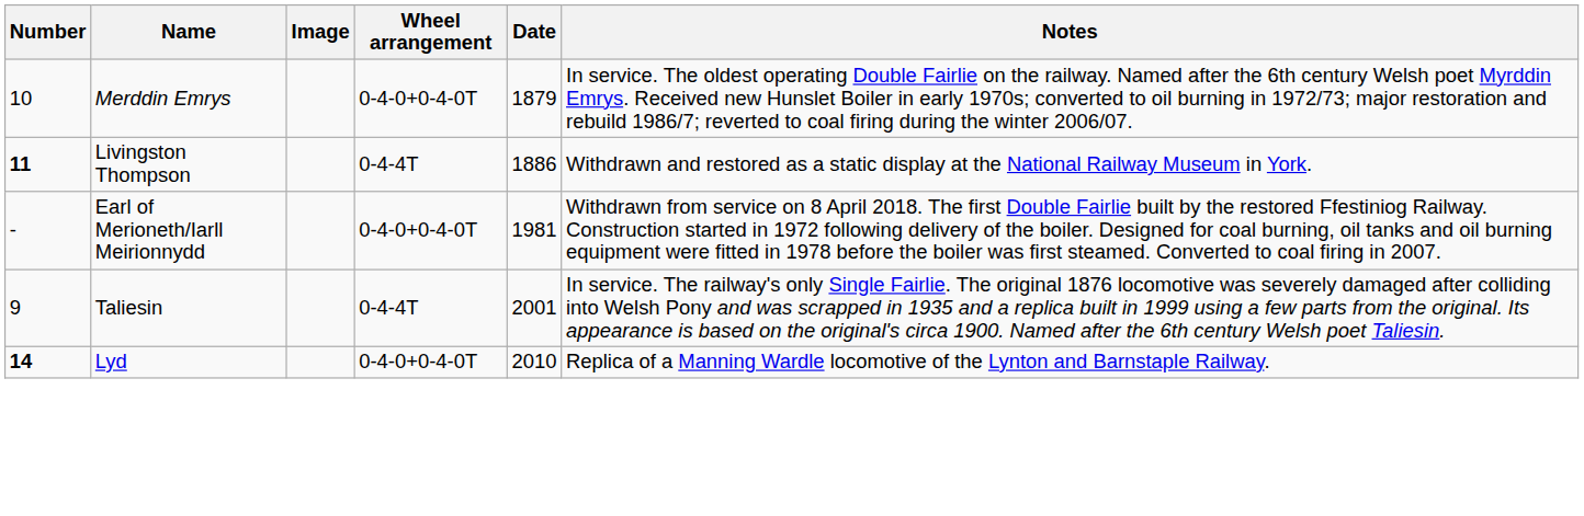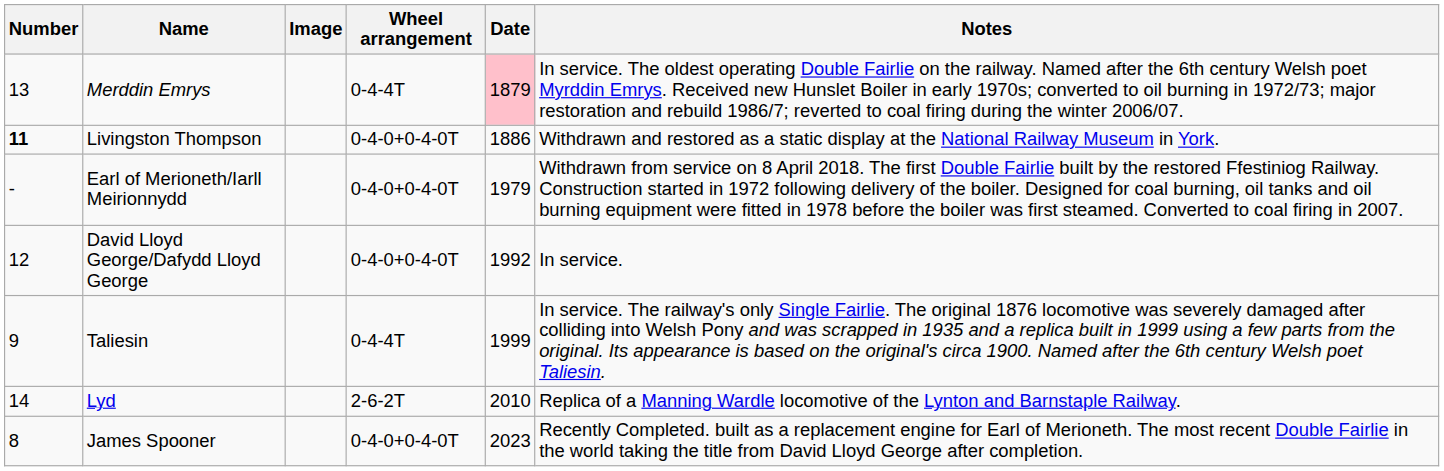 <table class="wikitable">
 <tr>
 <th>Number</th>
 <th>Name</th>
 <th>Image</th>
 <th>Wheel arrangement</th>
 <th>Date</th>
 <th>Notes</th>
 </tr>
 <tr>
-<td>10</td>
+<td>13</td>
 <td><em>Merddin Emrys</em></td>
 <td></td>
-<td>0-4-0+0-4-0T</td>
-<td>1879</td>
+<td>0-4-4T</td>
+<td style="background: pink;">1879</td>
 <td>In service. The oldest operating <a href='#'>Double Fairlie</a> on the railway. Named after the 6th century Welsh poet <a href='#'>Myrddin Emrys</a>. Received new Hunslet Boiler in early 1970s; converted to oil burning in 1972/73; major restoration and rebuild 1986/7; reverted to coal firing during the winter 2006/07.</td>
 </tr>
 <tr>
 <td><strong>11</strong></td>
 <td>Livingston Thompson<em></td>
 <td></td>
-<td>0-4-4T</td>
+<td>0-4-0+0-4-0T</td>
 <td>1886</td>
 <td>Withdrawn and restored as a static display at the <a href='#'>National Railway Museum</a> in <a href='#'>York</a>.</td>
 </tr>
 <tr>
 <td>-</td>
 <td></em>Earl of Merioneth/Iarll Meirionnydd<em></td>
 <td></td>
 <td>0-4-0+0-4-0T</td>
-<td>1981</td>
+<td>1979</td>
 <td>Withdrawn from service on 8 April 2018. The first <a href='#'>Double Fairlie</a> built by the restored Ffestiniog Railway. Construction started in 1972 following delivery of the boiler. Designed for coal burning, oil tanks and oil burning equipment were fitted in 1978 before the boiler was first steamed. Converted to coal firing in 2007.</td>
+</tr>
+<tr>
+<td>12</td>
+<td></em>David Lloyd George/Dafydd Lloyd George<em></td>
+<td></td>
+<td>0-4-0+0-4-0T</td>
+<td>1992</td>
+<td>In service.</td>
 </tr>
 <tr>
 <td>9</td>
 <td></em>Taliesin<em></td>
 <td></td>
 <td>0-4-4T</td>
-<td>2001</td>
+<td>1999</td>
 <td>In service. The railway's only <a href='#'>Single Fairlie</a>. The original 1876 locomotive was severely damaged after colliding into </em>Welsh Pony<em> and was scrapped in 1935 and a replica built in 1999 using a few parts from the original. Its appearance is based on the original's circa 1900. Named after the 6th century Welsh poet <a href='#'>Taliesin</a>.</td>
 </tr>
 <tr>
-<td><strong>14</strong></td>
+<td>14</td>
 <td></em><a href='#'>Lyd</a><em></td>
 <td></td>
-<td>0-4-0+0-4-0T</td>
+<td>2-6-2T</td>
 <td>2010</td>
 <td>Replica of a <a href='#'>Manning Wardle</a> locomotive of the <a href='#'>Lynton and Barnstaple Railway</a>.</td>
 </tr>
+<tr>
+<td>8</td>
+<td></em>James Spooner<em></td>
+<td></td>
+<td>0-4-0+0-4-0T</td>
+<td>2023</td>
+<td>Recently Completed. built as a replacement engine for Earl of Merioneth. The most recent <a href='#'>Double Fairlie</a> in the world taking the title from David Lloyd George after completion.</td>
+</tr>
 </table>
